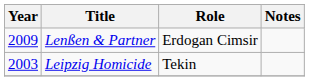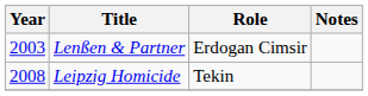 <table class="wikitable" style="font-size: 100%;">
 <tr>
 <th>Year</th>
 <th>Title</th>
 <th>Role</th>
 <th>Notes</th>
 </tr>
 <tr>
-<td><a href='#'>2009</a></td>
+<td><a href='#'>2003</a></td>
 <td><em><a href='#'>Lenßen & Partner</a></em></td>
 <td>Erdogan Cimsir</td>
 <td></td>
 </tr>
 <tr>
-<td><a href='#'>2003</a></td>
+<td><a href='#'>2008</a></td>
 <td><em><a href='#'>Leipzig Homicide</a></em></td>
 <td>Tekin</td>
 <td></td>
 </tr>
 <tr>
 </tr>
 </table>
